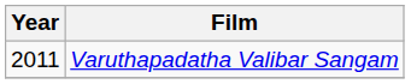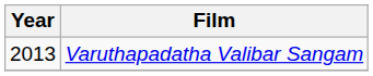 <table class="wikitable sortable">
 <tr>
 <th>Year</th>
 <th>Film</th>
 </tr>
 <tr>
-<td>2011</td>
+<td>2013</td>
 <td><em><a href='#'>Varuthapadatha Valibar Sangam</a></em></td>
 </tr>
 <tr>
 </tr>
 </table>
